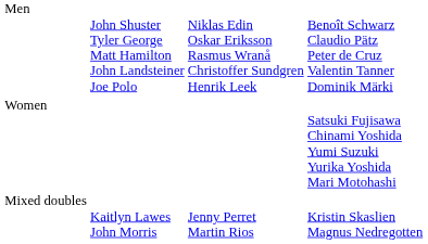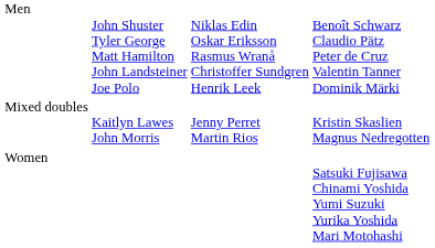 <table>
 <tr valign="top">
 <td>Men<br></td>
 <td><br><a href='#'>John Shuster</a><br><a href='#'>Tyler George</a><br><a href='#'>Matt Hamilton</a><br><a href='#'>John Landsteiner</a><br><a href='#'>Joe Polo</a></td>
 <td><br><a href='#'>Niklas Edin</a><br><a href='#'>Oskar Eriksson</a><br><a href='#'>Rasmus Wranå</a><br><a href='#'>Christoffer Sundgren</a><br><a href='#'>Henrik Leek</a></td>
 <td><br><a href='#'>Benoît Schwarz</a><br><a href='#'>Claudio Pätz</a><br><a href='#'>Peter de Cruz</a><br><a href='#'>Valentin Tanner</a><br><a href='#'>Dominik Märki</a></td>
 </tr>
 <tr valign="top">
+<td>Mixed doubles<br></td>
+<td><br><a href='#'>Kaitlyn Lawes</a><br><a href='#'>John Morris</a></td>
+<td><br><a href='#'>Jenny Perret</a><br><a href='#'>Martin Rios</a></td>
+<td><br><a href='#'>Kristin Skaslien</a><br><a href='#'>Magnus Nedregotten</a></td>
+</tr>
+<tr valign="top">
 <td>Women<br></td>
 <td></td>
 <td></td>
 <td><br><a href='#'>Satsuki Fujisawa</a><br><a href='#'>Chinami Yoshida</a><br><a href='#'>Yumi Suzuki</a><br><a href='#'>Yurika Yoshida</a><br><a href='#'>Mari Motohashi</a></td>
 </tr>
-<tr valign="top">
-<td>Mixed doubles<br></td>
-<td><br><a href='#'>Kaitlyn Lawes</a><br><a href='#'>John Morris</a></td>
-<td><br><a href='#'>Jenny Perret</a><br><a href='#'>Martin Rios</a></td>
-<td><br><a href='#'>Kristin Skaslien</a><br><a href='#'>Magnus Nedregotten</a></td>
-</tr>
 </table>
